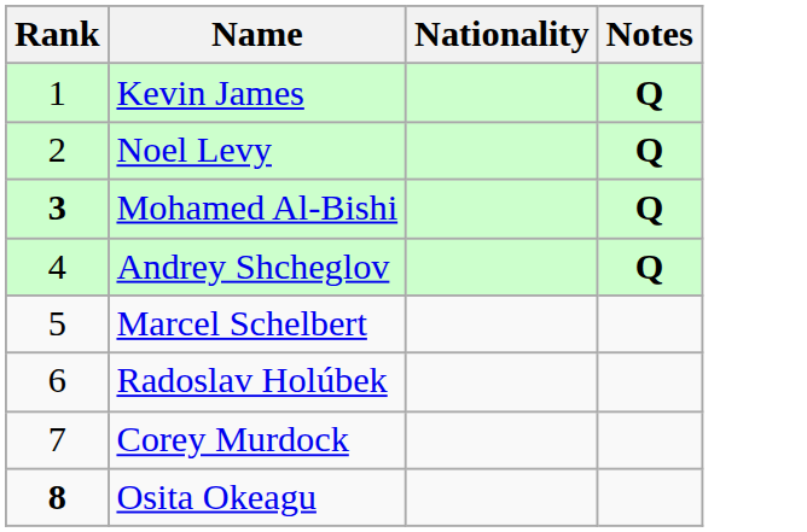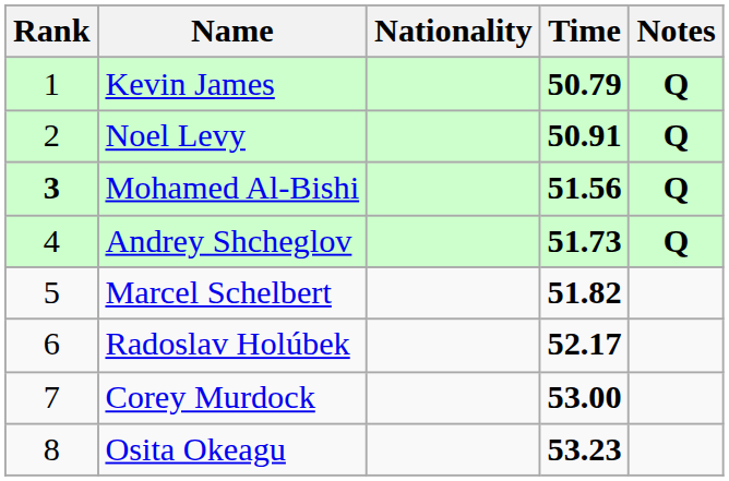 <table class="wikitable sortable" style="text-align:center">
 <tr>
 <th>Rank</th>
 <th>Name</th>
 <th>Nationality</th>
+<th>Time</th>
 <th>Notes</th>
 </tr>
 <tr bgcolor=ccffcc>
 <td>1</td>
 <td align=left><a href='#'>Kevin James</a></td>
 <td align=left></td>
+<td><strong>50.79</strong></td>
 <td><strong>Q</strong></td>
 </tr>
 <tr bgcolor=ccffcc>
 <td>2</td>
 <td align=left><a href='#'>Noel Levy</a></td>
 <td align=left></td>
+<td><strong>50.91</strong></td>
 <td><strong>Q</strong></td>
 </tr>
 <tr bgcolor=ccffcc>
 <td><strong>3</strong></td>
 <td align=left><a href='#'>Mohamed Al-Bishi</a></td>
 <td align=left></td>
+<td><strong>51.56</strong></td>
 <td><strong>Q</strong></td>
 </tr>
 <tr bgcolor=ccffcc>
 <td>4</td>
 <td align=left><a href='#'>Andrey Shcheglov</a></td>
 <td align=left></td>
+<td><strong>51.73</strong></td>
 <td><strong>Q</strong></td>
 </tr>
 <tr>
 <td>5</td>
 <td align=left><a href='#'>Marcel Schelbert</a></td>
 <td align=left></td>
+<td><strong>51.82</strong></td>
 <td></td>
 </tr>
 <tr>
 <td>6</td>
 <td align=left><a href='#'>Radoslav Holúbek</a></td>
 <td align=left></td>
+<td><strong>52.17</strong></td>
 <td></td>
 </tr>
 <tr>
 <td>7</td>
 <td align=left><a href='#'>Corey Murdock</a></td>
 <td align=left></td>
+<td><strong>53.00</strong></td>
 <td></td>
 </tr>
 <tr>
-<td><strong>8</strong></td>
+<td>8</td>
 <td align=left><a href='#'>Osita Okeagu</a></td>
 <td align=left></td>
+<td><strong>53.23</strong></td>
 <td></td>
 </tr>
 </table>
